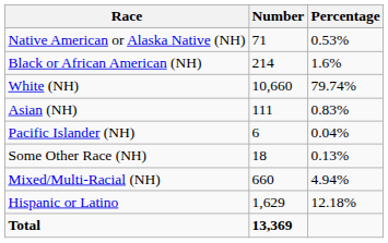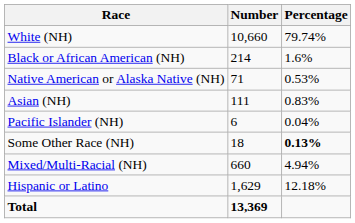 <table class="wikitable">
 <tr>
 <th>Race</th>
 <th>Number</th>
 <th>Percentage</th>
 </tr>
 <tr>
-<td><a href='#'>Native American</a> or <a href='#'>Alaska Native</a> (NH)</td>
-<td>71</td>
-<td>0.53%</td>
+<td><a href='#'>White</a> (NH)</td>
+<td>10,660</td>
+<td>79.74%</td>
 </tr>
 <tr>
 <td><a href='#'>Black or African American</a> (NH)</td>
 <td>214</td>
 <td>1.6%</td>
 </tr>
 <tr>
-<td><a href='#'>White</a> (NH)</td>
-<td>10,660</td>
-<td>79.74%</td>
+<td><a href='#'>Native American</a> or <a href='#'>Alaska Native</a> (NH)</td>
+<td>71</td>
+<td>0.53%</td>
 </tr>
 <tr>
 <td><a href='#'>Asian</a> (NH)</td>
 <td>111</td>
 <td>0.83%</td>
 </tr>
 <tr>
 <td><a href='#'>Pacific Islander</a> (NH)</td>
 <td>6</td>
 <td>0.04%</td>
 </tr>
 <tr>
 <td>Some Other Race (NH)</td>
 <td>18</td>
-<td>0.13%</td>
+<td><strong>0.13%</strong></td>
 </tr>
 <tr>
 <td><a href='#'>Mixed/Multi-Racial</a> (NH)</td>
 <td>660</td>
 <td>4.94%</td>
 </tr>
 <tr>
 <td><a href='#'>Hispanic or Latino</a></td>
 <td>1,629</td>
 <td>12.18%</td>
 </tr>
 <tr>
 <td><strong>Total</strong></td>
 <td><strong>13,369</strong></td>
 <td></td>
 </tr>
 </table>
